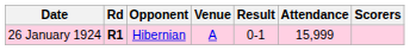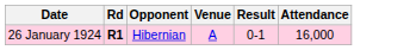 <table class="wikitable sortable" style="font-size:95%; text-align:center">
 <tr>
 <th>Date</th>
 <th>Rd</th>
 <th>Opponent</th>
 <th>Venue</th>
 <th>Result</th>
 <th>Attendance</th>
-<th>Scorers</th>
 </tr>
 <tr bgcolor = "#ffd0e3">
 <td>26 January 1924</td>
 <td><strong>R1</strong></td>
 <td><a href='#'>Hibernian</a></td>
 <td><a href='#'>A</a></td>
 <td>0-1</td>
-<td>15,999</td>
-<td></td>
+<td>16,000</td>
 </tr>
 </table>
